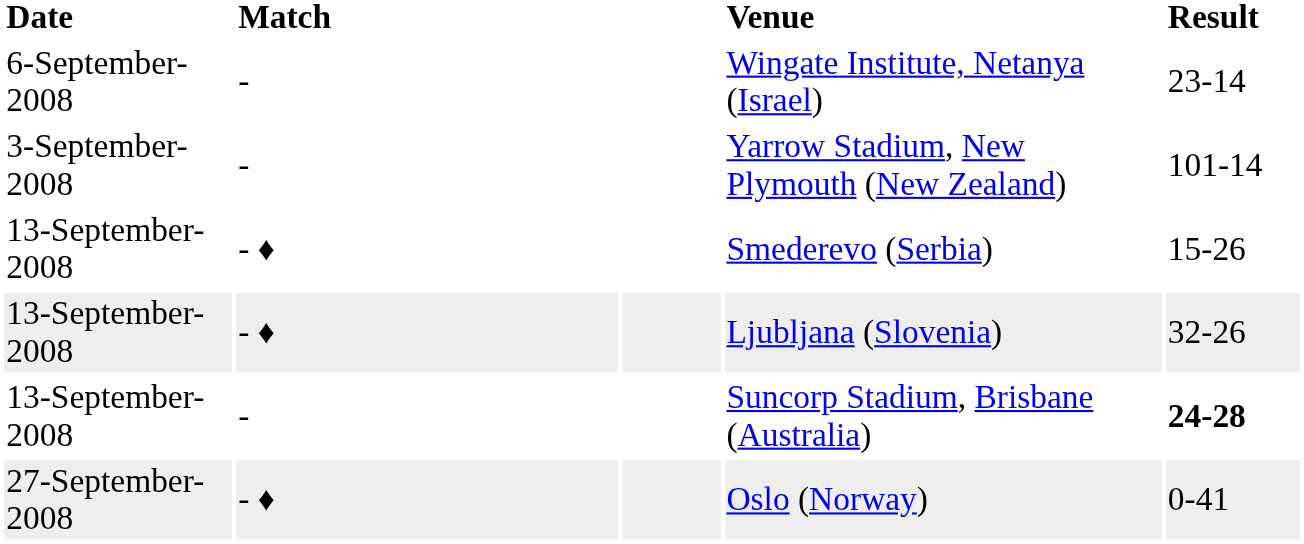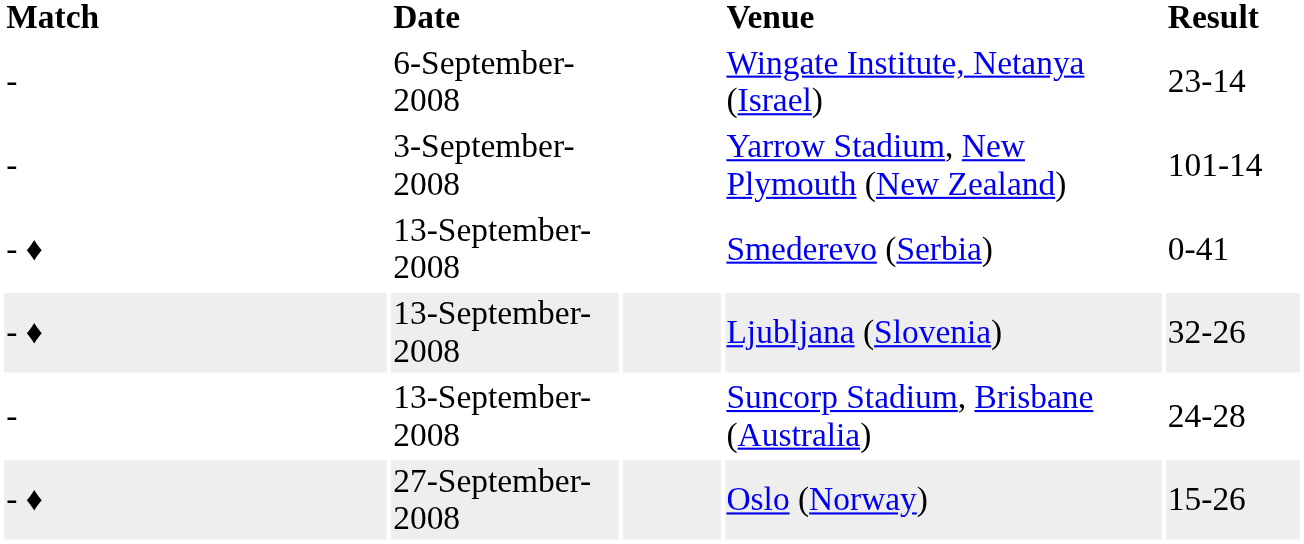 <table>
 <tr ---->
+<td width="275"><strong>Match</strong></td>
 <td width="130"><strong>Date</strong></td>
-<td width="275"><strong>Match</strong></td>
 <td width="75"></td>
 <td width="300"><strong>Venue</strong></td>
 <td width="75"><strong>Result</strong></td>
 </tr>
 <tr ---->
+<td><strong></strong> - </td>
 <td>6-September-2008</td>
-<td><strong></strong> - </td>
 <td><br></td>
 <td><a href='#'>Wingate Institute, Netanya</a> (<a href='#'>Israel</a>)</td>
 <td>23-14</td>
 </tr>
 <tr ----bgcolor="#eeeeee">
+<td><strong></strong> - </td>
 <td>3-September-2008</td>
-<td><strong></strong> - </td>
 <td><br></td>
 <td><a href='#'>Yarrow Stadium</a>, <a href='#'>New Plymouth</a> (<a href='#'>New Zealand</a>)</td>
 <td>101-14</td>
 </tr>
 <tr ---->
+<td> - <strong></strong> ♦</td>
 <td>13-September-2008</td>
-<td> - <strong></strong> ♦</td>
 <td><br> </td>
 <td><a href='#'>Smederevo</a> (<a href='#'>Serbia</a>)</td>
-<td>15-26</td>
+<td>0-41</td>
 </tr>
 <tr ---- bgcolor="#eeeeee">
+<td><strong></strong> -  ♦</td>
 <td>13-September-2008</td>
-<td><strong></strong> -  ♦</td>
 <td><br></td>
 <td><a href='#'>Ljubljana</a> (<a href='#'>Slovenia</a>)</td>
 <td>32-26</td>
 </tr>
 <tr ---->
+<td> - <strong></strong></td>
 <td>13-September-2008</td>
-<td> - <strong></strong></td>
 <td><br></td>
 <td><a href='#'>Suncorp Stadium</a>, <a href='#'>Brisbane</a> (<a href='#'>Australia</a>)</td>
-<td><strong>24-28</strong></td>
+<td>24-28</td>
 </tr>
 <tr ---- bgcolor="#eeeeee">
+<td> - <strong></strong> ♦</td>
 <td>27-September-2008</td>
-<td> - <strong></strong> ♦</td>
 <td><br></td>
 <td><a href='#'>Oslo</a> (<a href='#'>Norway</a>)</td>
-<td>0-41</td>
+<td>15-26</td>
 </tr>
 </table>
